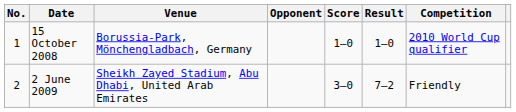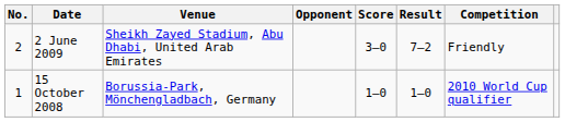 <table class="wikitable sortable">
 <tr>
 <th scope="col">No.</th>
 <th scope="col">Date</th>
 <th scope="col">Venue</th>
 <th scope="col">Opponent</th>
 <th scope="col">Score</th>
 <th scope="col">Result</th>
 <th scope="col">Competition</th>
 <th scope="col" class="unsortable"></th>
 </tr>
 <tr>
+<td align="center">2</td>
+<td>2 June 2009</td>
+<td><a href='#'>Sheikh Zayed Stadium</a>, <a href='#'>Abu Dhabi</a>, United Arab Emirates</td>
+<td></td>
+<td align="center">3–0</td>
+<td align="center">7–2</td>
+<td>Friendly</td>
+<td></td>
+</tr>
+<tr>
 <td align="center">1</td>
 <td>15 October 2008</td>
 <td><a href='#'>Borussia-Park</a>, <a href='#'>Mönchengladbach</a>, Germany</td>
 <td></td>
 <td align="center">1–0</td>
 <td align="center">1–0</td>
 <td><a href='#'>2010 World Cup qualifier</a></td>
 <td></td>
 </tr>
-<tr>
-<td align="center">2</td>
-<td>2 June 2009</td>
-<td><a href='#'>Sheikh Zayed Stadium</a>, <a href='#'>Abu Dhabi</a>, United Arab Emirates</td>
-<td></td>
-<td align="center">3–0</td>
-<td align="center">7–2</td>
-<td>Friendly</td>
-<td></td>
-</tr>
 </table>
